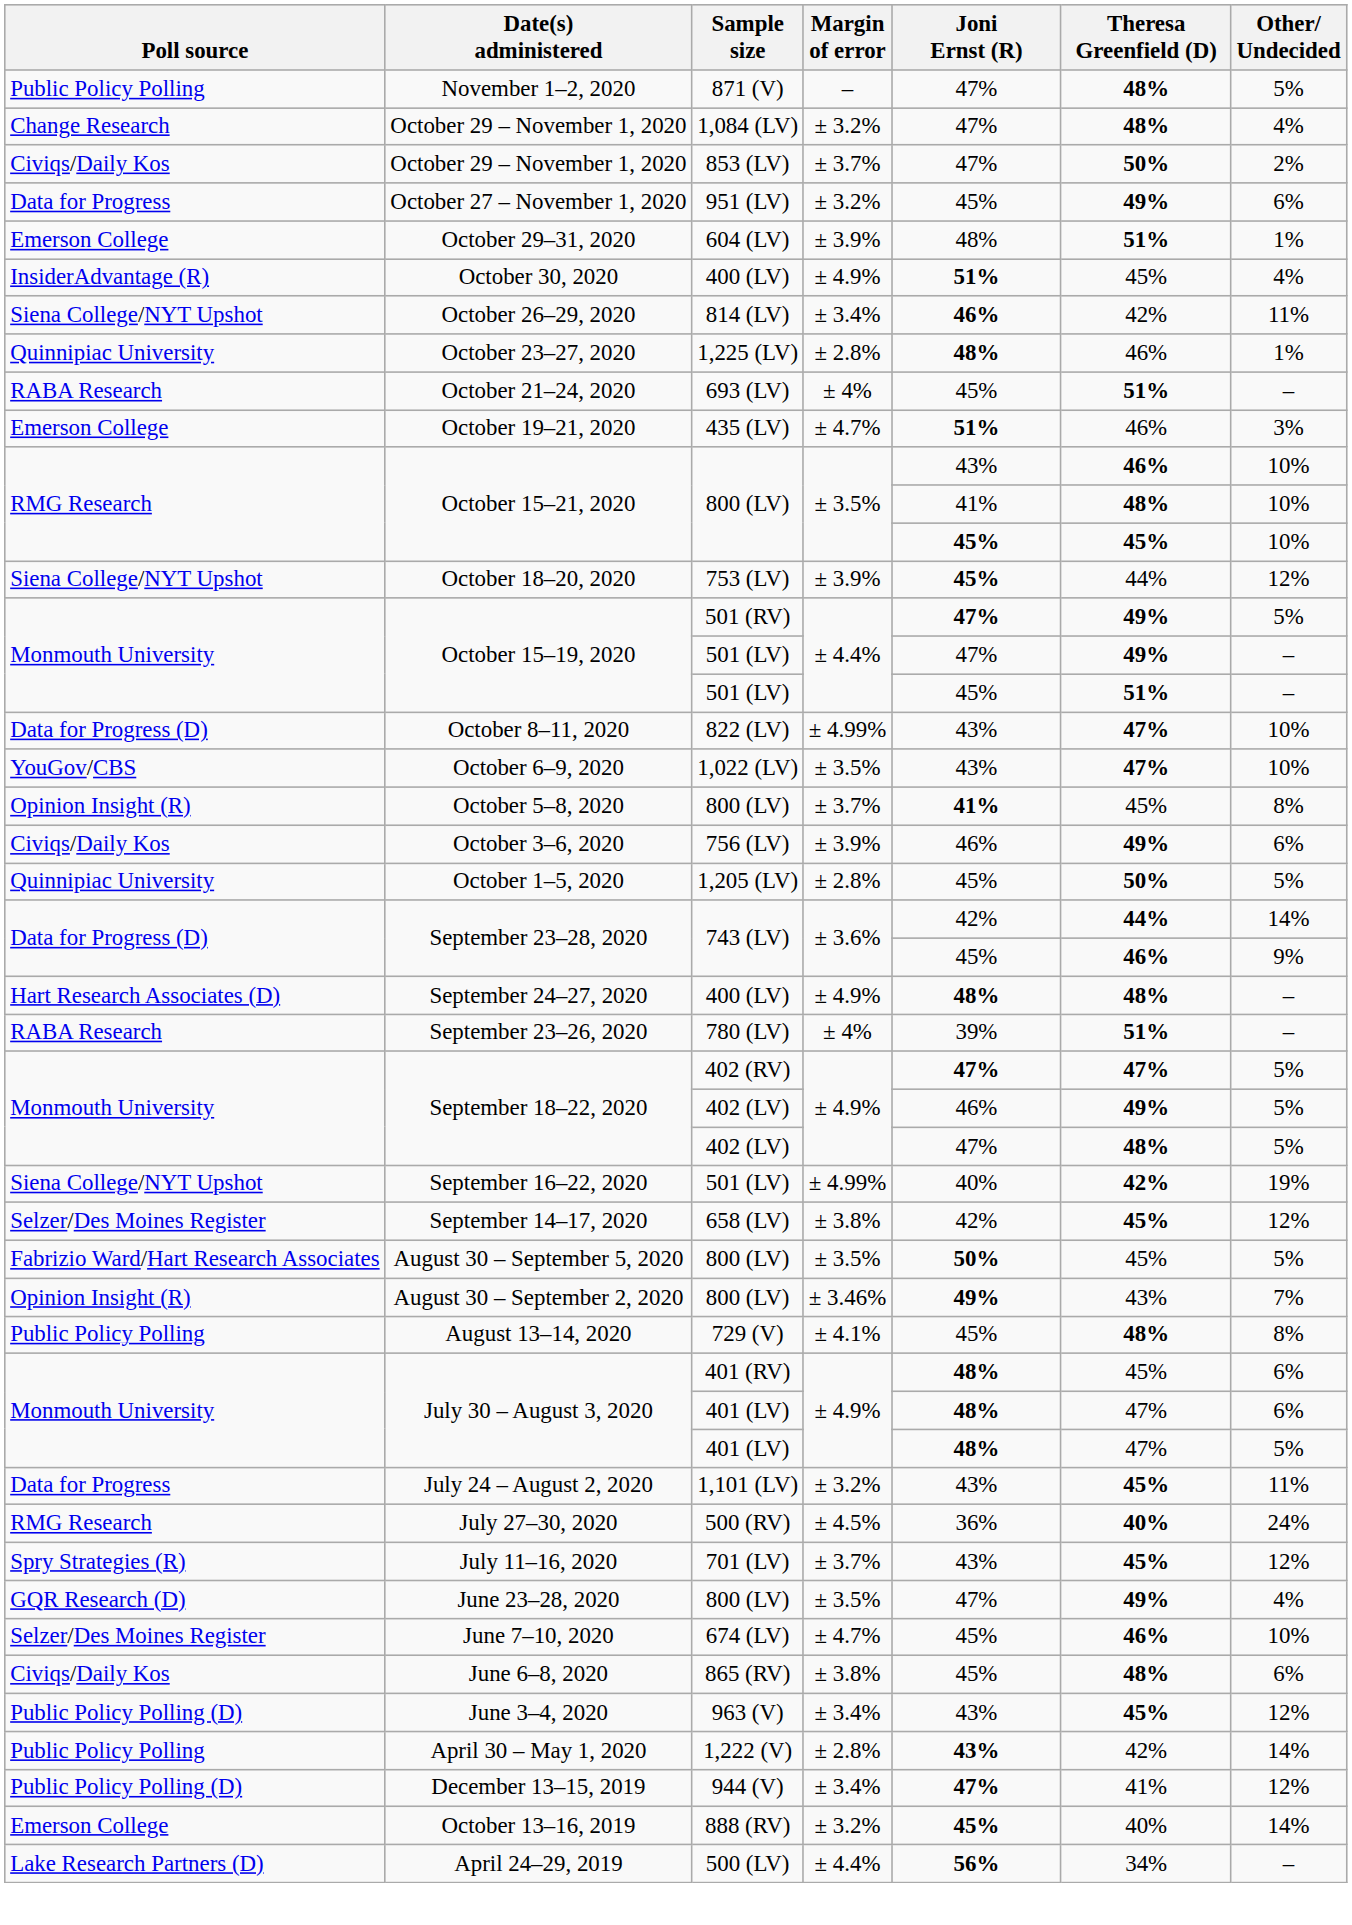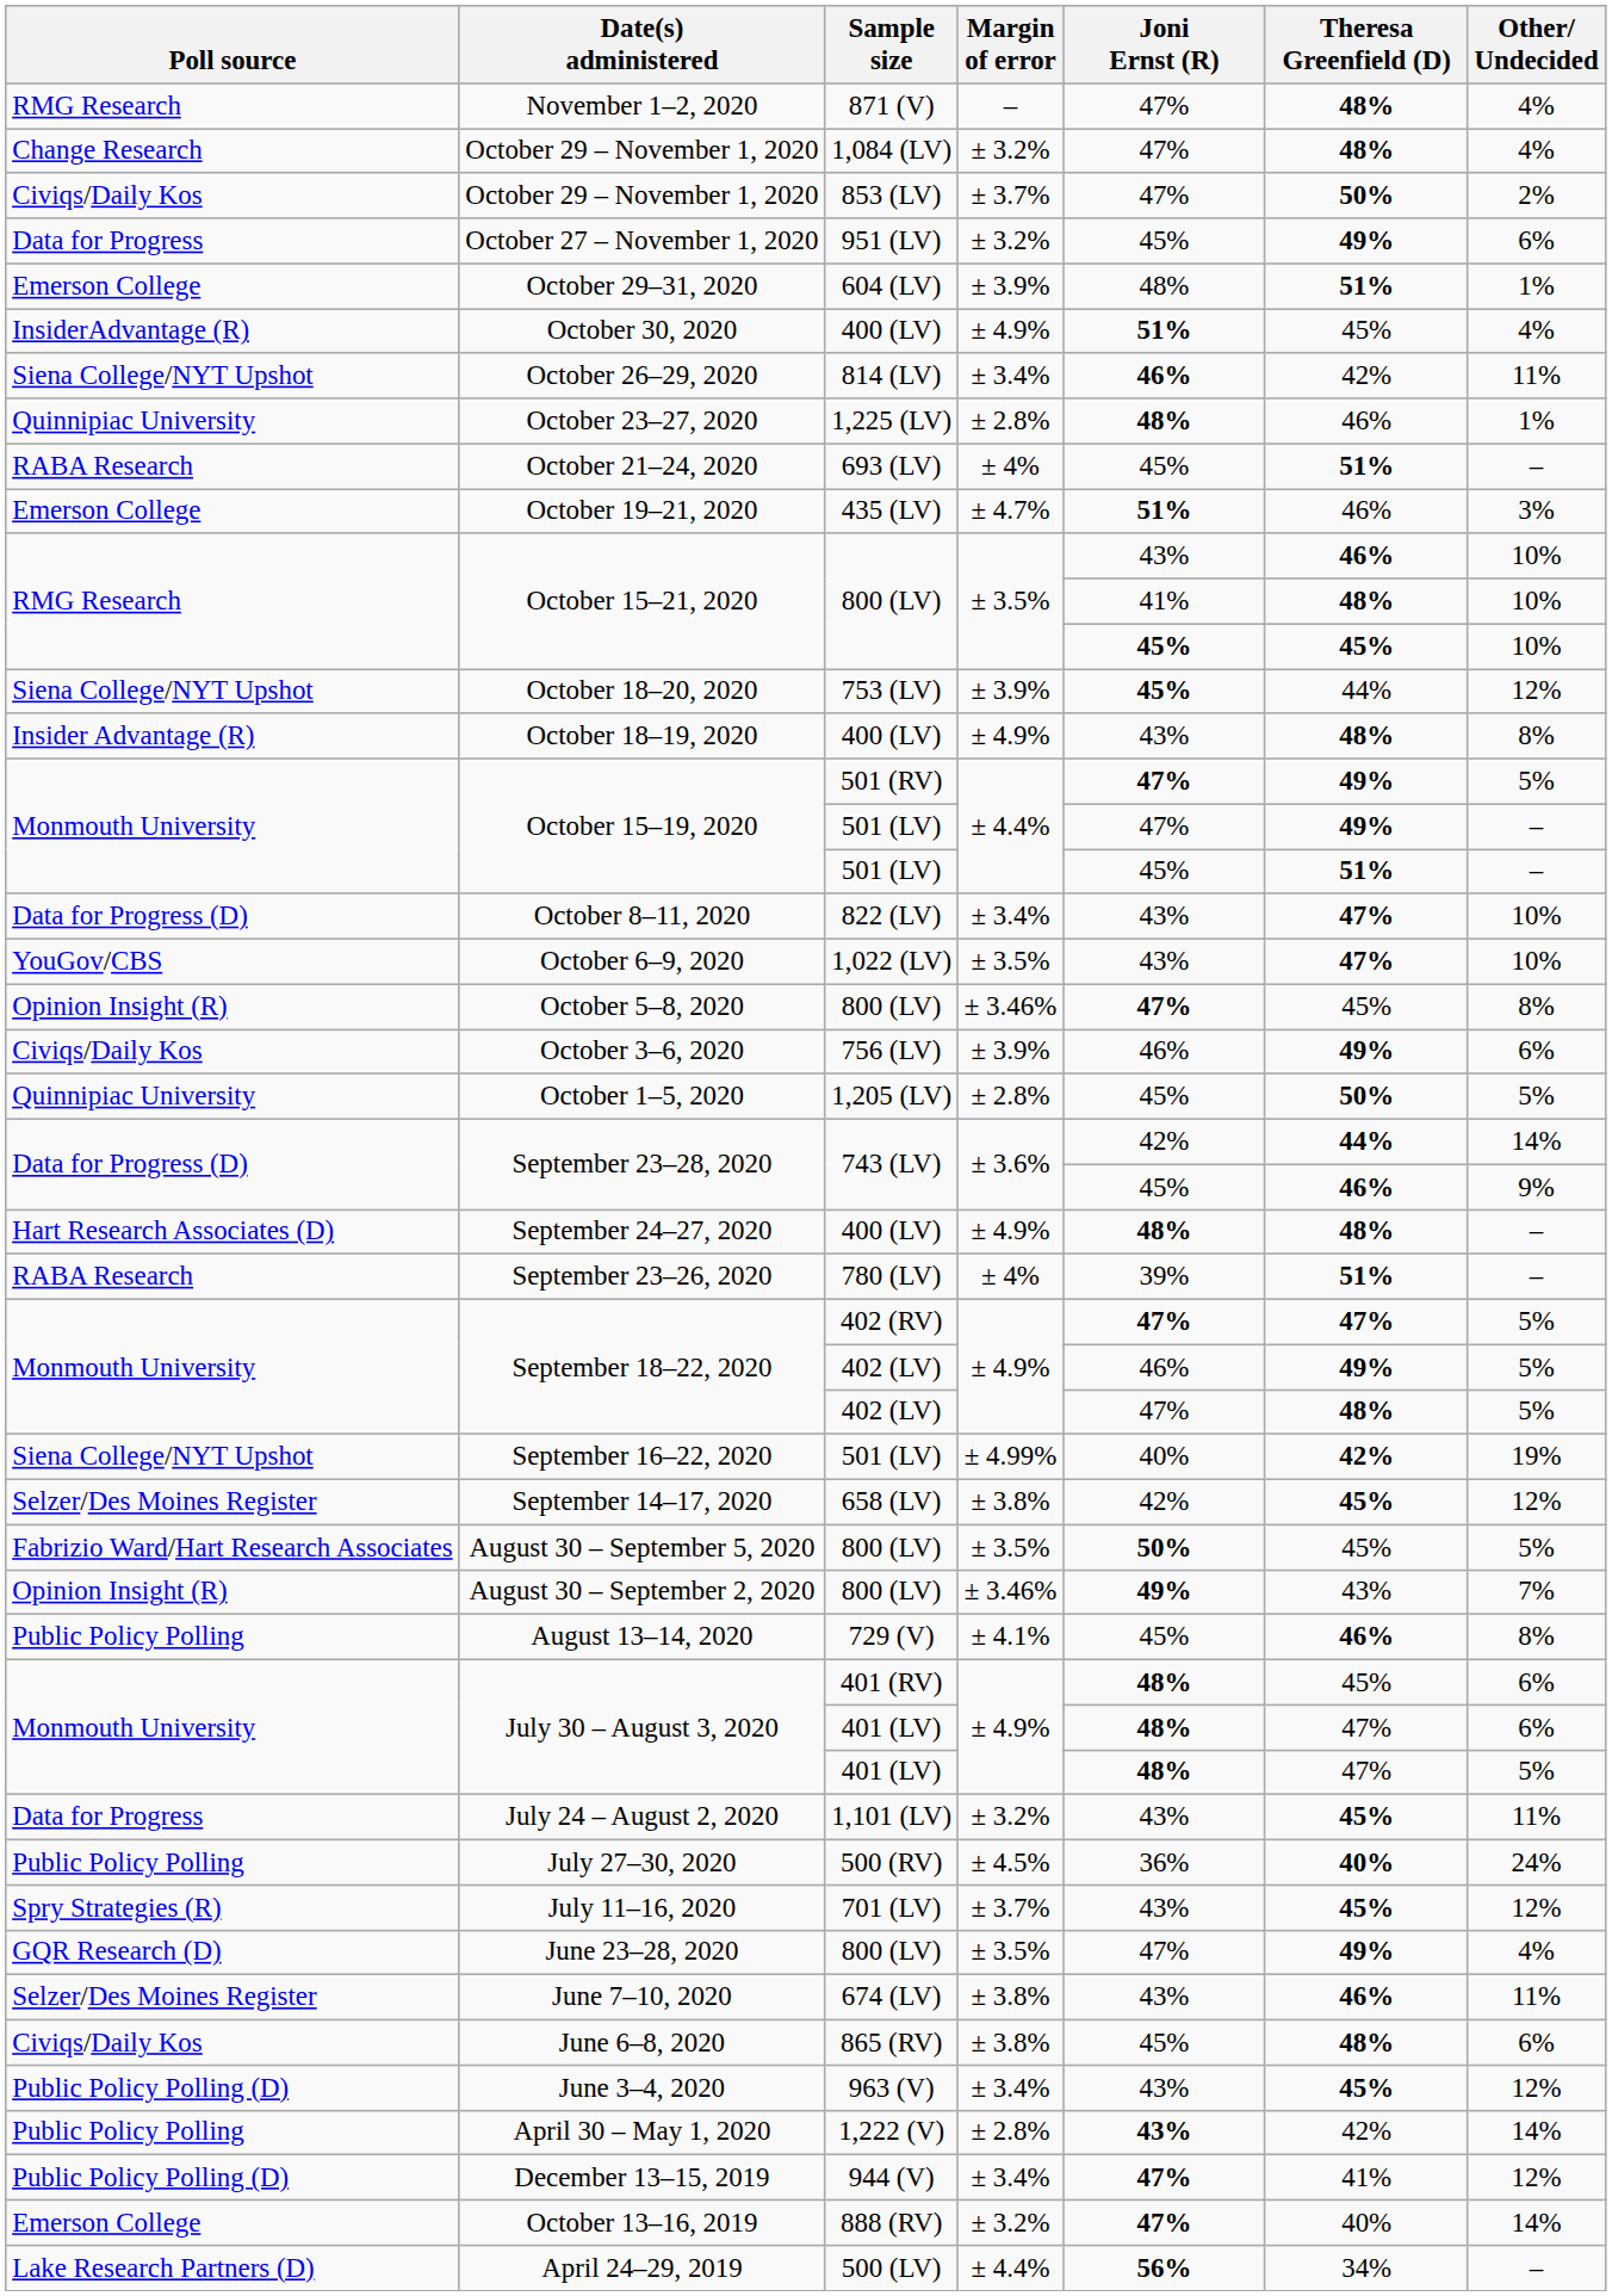 <table class="wikitable" style="font-size:90%;text-align:center;">
 <tr valign=bottom>
 <th>Poll source</th>
 <th>Date(s)<br>administered</th>
 <th>Sample<br>size</th>
 <th>Margin<br>of error</th>
 <th style="width:100px;">Joni<br>Ernst (R)</th>
 <th style="width:100px;">Theresa<br>Greenfield (D)</th>
 <th>Other/<br>Undecided</th>
 </tr>
 <tr>
-<td style="text-align:left;"><a href='#'>Public Policy Polling</a></td>
+<td style="text-align:left;"><a href='#'>RMG Research</a></td>
 <td>November 1–2, 2020</td>
 <td>871 (V)</td>
 <td>–</td>
 <td>47%</td>
 <td><strong>48%</strong></td>
-<td>5%</td>
+<td>4%</td>
 </tr>
 <tr>
 <td style="text-align:left;"><a href='#'>Change Research</a></td>
 <td>October 29 – November 1, 2020</td>
 <td>1,084 (LV)</td>
 <td>± 3.2%</td>
 <td>47%</td>
 <td><strong>48%</strong></td>
 <td>4%</td>
 </tr>
 <tr>
 <td style="text-align:left;"><a href='#'>Civiqs</a>/<a href='#'>Daily Kos</a></td>
 <td>October 29 – November 1, 2020</td>
 <td>853 (LV)</td>
 <td>± 3.7%</td>
 <td>47%</td>
 <td><strong>50%</strong></td>
 <td>2%</td>
 </tr>
 <tr>
 <td style="text-align:left;"><a href='#'>Data for Progress</a></td>
 <td>October 27 – November 1, 2020</td>
 <td>951 (LV)</td>
 <td>± 3.2%</td>
 <td>45%</td>
 <td><strong>49%</strong></td>
 <td>6%</td>
 </tr>
 <tr>
 <td style="text-align:left;"><a href='#'>Emerson College</a></td>
 <td>October 29–31, 2020</td>
 <td>604 (LV)</td>
 <td>± 3.9%</td>
 <td>48%</td>
 <td><strong>51%</strong></td>
 <td>1%</td>
 </tr>
 <tr>
 <td style="text-align:left;"><a href='#'>InsiderAdvantage (R)</a></td>
 <td>October 30, 2020</td>
 <td>400 (LV)</td>
 <td>± 4.9%</td>
 <td><strong>51%</strong></td>
 <td>45%</td>
 <td>4%</td>
 </tr>
 <tr>
 <td style="text-align:left;"><a href='#'>Siena College</a>/<a href='#'>NYT Upshot</a></td>
 <td>October 26–29, 2020</td>
 <td>814 (LV)</td>
 <td>± 3.4%</td>
 <td><strong>46%</strong></td>
 <td>42%</td>
 <td>11%</td>
 </tr>
 <tr>
 <td style="text-align:left;"><a href='#'>Quinnipiac University</a></td>
 <td>October 23–27, 2020</td>
 <td>1,225 (LV)</td>
 <td>± 2.8%</td>
 <td><strong>48%</strong></td>
 <td>46%</td>
 <td>1%</td>
 </tr>
 <tr>
 <td style="text-align:left;"><a href='#'>RABA Research</a></td>
 <td>October 21–24, 2020</td>
 <td>693 (LV)</td>
 <td>± 4%</td>
 <td>45%</td>
 <td><strong>51%</strong></td>
 <td>–</td>
 </tr>
 <tr>
 <td style="text-align:left;"><a href='#'>Emerson College</a></td>
 <td>October 19–21, 2020</td>
 <td>435 (LV)</td>
 <td>± 4.7%</td>
 <td><strong>51%</strong></td>
 <td>46%</td>
 <td>3%</td>
 </tr>
 <tr>
 <td rowspan=3 style="text-align:left;"><a href='#'>RMG Research</a></td>
 <td rowspan=3>October 15–21, 2020</td>
 <td rowspan=3>800 (LV)</td>
 <td rowspan=3>± 3.5%</td>
 <td>43%</td>
 <td><strong>46%</strong></td>
 <td>10%</td>
 </tr>
 <tr>
 <td>41%</td>
 <td><strong>48%</strong></td>
 <td>10%</td>
 </tr>
 <tr>
 <td><strong>45%</strong></td>
 <td><strong>45%</strong></td>
 <td>10%</td>
 </tr>
 <tr>
 <td style="text-align:left;"><a href='#'>Siena College</a>/<a href='#'>NYT Upshot</a></td>
 <td>October 18–20, 2020</td>
 <td>753 (LV)</td>
 <td>± 3.9%</td>
 <td><strong>45%</strong></td>
 <td>44%</td>
 <td>12%</td>
 </tr>
 <tr>
+<td style="text-align:left;"><a href='#'>Insider Advantage (R)</a></td>
+<td>October 18–19, 2020</td>
+<td>400 (LV)</td>
+<td>± 4.9%</td>
+<td>43%</td>
+<td><strong>48%</strong></td>
+<td>8%</td>
+</tr>
+<tr>
 <td rowspan=3 style="text-align:left;"><a href='#'>Monmouth University</a></td>
 <td rowspan=3>October 15–19, 2020</td>
 <td>501 (RV)</td>
 <td rowspan=3>± 4.4%</td>
 <td><strong>47%</strong></td>
 <td><strong>49%</strong></td>
 <td>5%</td>
 </tr>
 <tr>
 <td>501 (LV)</td>
 <td>47%</td>
 <td><strong>49%</strong></td>
 <td>–</td>
 </tr>
 <tr>
 <td>501 (LV)</td>
 <td>45%</td>
 <td><strong>51%</strong></td>
 <td>–</td>
 </tr>
 <tr>
 <td style="text-align:left;"><a href='#'>Data for Progress (D)</a></td>
 <td>October 8–11, 2020</td>
 <td>822 (LV)</td>
-<td>± 4.99%</td>
+<td>± 3.4%</td>
 <td>43%</td>
 <td><strong>47%</strong></td>
 <td>10%</td>
 </tr>
 <tr>
 <td style="text-align:left;"><a href='#'>YouGov</a>/<a href='#'>CBS</a></td>
 <td>October 6–9, 2020</td>
 <td>1,022 (LV)</td>
 <td>± 3.5%</td>
 <td>43%</td>
 <td><strong>47%</strong></td>
 <td>10%</td>
 </tr>
 <tr>
 <td style="text-align:left;"><a href='#'>Opinion Insight (R)</a></td>
 <td>October 5–8, 2020</td>
 <td>800 (LV)</td>
-<td>± 3.7%</td>
-<td><strong>41%</strong></td>
+<td>± 3.46%</td>
+<td><strong>47%</strong></td>
 <td>45%</td>
 <td>8%</td>
 </tr>
 <tr>
 <td style="text-align:left;"><a href='#'>Civiqs</a>/<a href='#'>Daily Kos</a></td>
 <td>October 3–6, 2020</td>
 <td>756 (LV)</td>
 <td>± 3.9%</td>
 <td>46%</td>
 <td><strong>49%</strong></td>
 <td>6%</td>
 </tr>
 <tr>
 <td style="text-align:left;"><a href='#'>Quinnipiac University</a></td>
 <td>October 1–5, 2020</td>
 <td>1,205 (LV)</td>
 <td>± 2.8%</td>
 <td>45%</td>
 <td><strong>50%</strong></td>
 <td>5%</td>
 </tr>
 <tr>
 <td rowspan=2 style="text-align:left;"><a href='#'>Data for Progress (D)</a></td>
 <td rowspan=2>September 23–28, 2020</td>
 <td rowspan=2>743 (LV)</td>
 <td rowspan=2>± 3.6%</td>
 <td>42%</td>
 <td><strong>44%</strong></td>
 <td>14%</td>
 </tr>
 <tr>
 <td>45%</td>
 <td><strong>46%</strong></td>
 <td>9%</td>
 </tr>
 <tr>
 <td style="text-align:left;"><a href='#'>Hart Research Associates (D)</a></td>
 <td>September 24–27, 2020</td>
 <td>400 (LV)</td>
 <td>± 4.9%</td>
 <td><strong>48%</strong></td>
 <td><strong>48%</strong></td>
 <td>–</td>
 </tr>
 <tr>
 <td style="text-align:left;"><a href='#'>RABA Research</a></td>
 <td>September 23–26, 2020</td>
 <td>780 (LV)</td>
 <td>± 4%</td>
 <td>39%</td>
 <td><strong>51%</strong></td>
 <td>–</td>
 </tr>
 <tr>
 <td rowspan=3 style="text-align:left;"><a href='#'>Monmouth University</a></td>
 <td rowspan=3>September 18–22, 2020</td>
 <td>402 (RV)</td>
 <td rowspan=3>± 4.9%</td>
 <td><strong>47%</strong></td>
 <td><strong>47%</strong></td>
 <td>5%</td>
 </tr>
 <tr>
 <td>402 (LV)</td>
 <td>46%</td>
 <td><strong>49%</strong></td>
 <td>5%</td>
 </tr>
 <tr>
 <td>402 (LV)</td>
 <td>47%</td>
 <td><strong>48%</strong></td>
 <td>5%</td>
 </tr>
 <tr>
 <td style="text-align:left;"><a href='#'>Siena College</a>/<a href='#'>NYT Upshot</a></td>
 <td>September 16–22, 2020</td>
 <td>501 (LV)</td>
 <td>± 4.99%</td>
 <td>40%</td>
 <td><strong>42%</strong></td>
 <td>19%</td>
 </tr>
 <tr>
 <td style="text-align:left;"><a href='#'>Selzer</a>/<a href='#'>Des Moines Register</a></td>
 <td>September 14–17, 2020</td>
 <td>658 (LV)</td>
 <td>± 3.8%</td>
 <td>42%</td>
 <td><strong>45%</strong></td>
 <td>12%</td>
 </tr>
 <tr>
 <td style="text-align:left;"><a href='#'>Fabrizio Ward</a>/<a href='#'>Hart Research Associates</a></td>
 <td>August 30 – September 5, 2020</td>
 <td>800 (LV)</td>
 <td>± 3.5%</td>
 <td><strong>50%</strong></td>
 <td>45%</td>
 <td>5%</td>
 </tr>
 <tr>
 <td style="text-align:left;"><a href='#'>Opinion Insight (R)</a></td>
 <td>August 30 – September 2, 2020</td>
 <td>800 (LV)</td>
 <td>± 3.46%</td>
 <td><strong>49%</strong></td>
 <td>43%</td>
 <td>7%</td>
 </tr>
 <tr>
 <td style="text-align:left;"><a href='#'>Public Policy Polling</a></td>
 <td>August 13–14, 2020</td>
 <td>729 (V)</td>
 <td>± 4.1%</td>
 <td>45%</td>
-<td><strong>48%</strong></td>
+<td><strong>46%</strong></td>
 <td>8%</td>
 </tr>
 <tr>
 <td rowspan=3 style="text-align:left;"><a href='#'>Monmouth University</a></td>
 <td rowspan=3>July 30 – August 3, 2020</td>
 <td>401 (RV)</td>
 <td rowspan=3>± 4.9%</td>
 <td><strong>48%</strong></td>
 <td>45%</td>
 <td>6%</td>
 </tr>
 <tr>
 <td>401 (LV)</td>
 <td><strong>48%</strong></td>
 <td>47%</td>
 <td>6%</td>
 </tr>
 <tr>
 <td>401 (LV)</td>
 <td><strong>48%</strong></td>
 <td>47%</td>
 <td>5%</td>
 </tr>
 <tr>
 <td style="text-align:left;"><a href='#'>Data for Progress</a></td>
 <td>July 24 – August 2, 2020</td>
 <td>1,101 (LV)</td>
 <td>± 3.2%</td>
 <td>43%</td>
 <td><strong>45%</strong></td>
 <td>11%</td>
 </tr>
 <tr>
-<td style="text-align:left;"><a href='#'>RMG Research</a></td>
+<td style="text-align:left;"><a href='#'>Public Policy Polling</a></td>
 <td>July 27–30, 2020</td>
 <td>500 (RV)</td>
 <td>± 4.5%</td>
 <td>36%</td>
 <td><strong>40%</strong></td>
 <td>24%</td>
 </tr>
 <tr>
 <td style="text-align:left;"><a href='#'>Spry Strategies (R)</a></td>
 <td>July 11–16, 2020</td>
 <td>701 (LV)</td>
 <td>± 3.7%</td>
 <td>43%</td>
 <td><strong>45%</strong></td>
 <td>12%</td>
 </tr>
 <tr>
 <td style="text-align:left;"><a href='#'>GQR Research (D)</a></td>
 <td>June 23–28, 2020</td>
 <td>800 (LV)</td>
 <td>± 3.5%</td>
 <td>47%</td>
 <td><strong>49%</strong></td>
 <td>4%</td>
 </tr>
 <tr>
 <td style="text-align:left;"><a href='#'>Selzer</a>/<a href='#'>Des Moines Register</a></td>
 <td>June 7–10, 2020</td>
 <td>674 (LV)</td>
-<td>± 4.7%</td>
-<td>45%</td>
+<td>± 3.8%</td>
+<td>43%</td>
 <td><strong>46%</strong></td>
-<td>10%</td>
+<td>11%</td>
 </tr>
 <tr>
 <td style="text-align:left;"><a href='#'>Civiqs</a>/<a href='#'>Daily Kos</a></td>
 <td>June 6–8, 2020</td>
 <td>865 (RV)</td>
 <td>± 3.8%</td>
 <td>45%</td>
 <td><strong>48%</strong></td>
 <td>6%</td>
 </tr>
 <tr>
 <td style="text-align:left;"><a href='#'>Public Policy Polling (D)</a></td>
 <td>June 3–4, 2020</td>
 <td>963 (V)</td>
 <td>± 3.4%</td>
 <td>43%</td>
 <td><strong>45%</strong></td>
 <td>12%</td>
 </tr>
 <tr>
 <td style="text-align:left;"><a href='#'>Public Policy Polling</a></td>
 <td>April 30 – May 1, 2020</td>
 <td>1,222 (V)</td>
 <td>± 2.8%</td>
 <td><strong>43%</strong></td>
 <td>42%</td>
 <td>14%</td>
 </tr>
 <tr>
 <td style="text-align:left;"><a href='#'>Public Policy Polling (D)</a></td>
 <td>December 13–15, 2019</td>
 <td>944 (V)</td>
 <td>± 3.4%</td>
 <td><strong>47%</strong></td>
 <td>41%</td>
 <td>12%</td>
 </tr>
 <tr>
 <td style="text-align:left;"><a href='#'>Emerson College</a></td>
 <td>October 13–16, 2019</td>
 <td>888 (RV)</td>
 <td>± 3.2%</td>
-<td><strong>45%</strong></td>
+<td><strong>47%</strong></td>
 <td>40%</td>
 <td>14%</td>
 </tr>
 <tr>
 <td style="text-align:left;"><a href='#'>Lake Research Partners (D)</a></td>
 <td>April 24–29, 2019</td>
 <td>500 (LV)</td>
 <td>± 4.4%</td>
 <td><strong>56%</strong></td>
 <td>34%</td>
 <td>–</td>
 </tr>
 </table>
